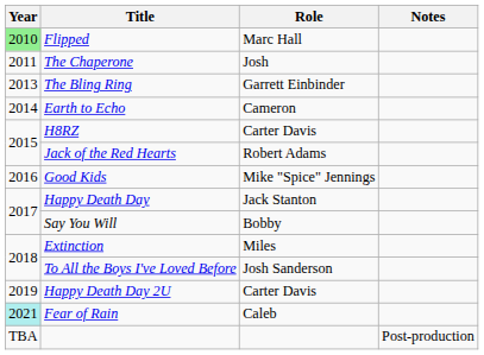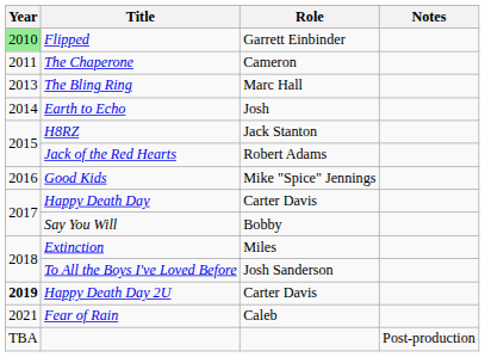 <table class="wikitable sortable">
 <tr>
 <th>Year</th>
 <th>Title</th>
 <th>Role</th>
 <th class="unsortable">Notes</th>
 </tr>
 <tr>
 <td style="background: lightgreen;">2010</td>
 <td><em><a href='#'>Flipped</a></em></td>
-<td>Marc Hall</td>
+<td>Garrett Einbinder</td>
 <td></td>
 </tr>
 <tr>
 <td>2011</td>
 <td data-sort-value="Chaperone, The"><em><a href='#'>The Chaperone</a></em></td>
-<td>Josh</td>
+<td>Cameron</td>
 <td></td>
 </tr>
 <tr>
 <td>2013</td>
 <td data-sort-value="Bling Ring, The"><em><a href='#'>The Bling Ring</a></em></td>
-<td>Garrett Einbinder</td>
+<td>Marc Hall</td>
 <td></td>
 </tr>
 <tr>
 <td>2014</td>
 <td><em><a href='#'>Earth to Echo</a></em></td>
-<td>Cameron</td>
+<td>Josh</td>
 <td></td>
 </tr>
 <tr>
 <td rowspan="2">2015</td>
 <td><em><a href='#'>H8RZ</a></em></td>
-<td>Carter Davis</td>
+<td>Jack Stanton</td>
 <td></td>
 </tr>
 <tr>
 <td><em><a href='#'>Jack of the Red Hearts</a></em></td>
 <td>Robert Adams</td>
 <td></td>
 </tr>
 <tr>
 <td>2016</td>
 <td><em><a href='#'>Good Kids</a></em></td>
 <td>Mike "Spice" Jennings</td>
 <td></td>
 </tr>
 <tr>
 <td rowspan="2">2017</td>
 <td><em><a href='#'>Happy Death Day</a></em></td>
-<td>Jack Stanton</td>
+<td>Carter Davis</td>
 <td></td>
 </tr>
 <tr>
 <td><em>Say You Will</em></td>
 <td>Bobby</td>
 <td></td>
 </tr>
 <tr>
 <td rowspan="2">2018</td>
 <td><em><a href='#'>Extinction</a></em></td>
 <td>Miles</td>
 <td></td>
 </tr>
 <tr>
 <td><em><a href='#'>To All the Boys I've Loved Before</a></em></td>
 <td>Josh Sanderson</td>
 <td></td>
 </tr>
 <tr>
-<td>2019</td>
+<td><strong>2019</strong></td>
 <td><em><a href='#'>Happy Death Day 2U</a></em></td>
 <td>Carter Davis</td>
 <td></td>
 </tr>
 <tr>
-<td style="background: paleturquoise;">2021</td>
+<td>2021</td>
 <td><em><a href='#'>Fear of Rain</a></em></td>
 <td>Caleb</td>
 <td></td>
 </tr>
 <tr>
 <td>TBA</td>
 <td></td>
 <td></td>
 <td>Post-production</td>
 </tr>
 </table>
